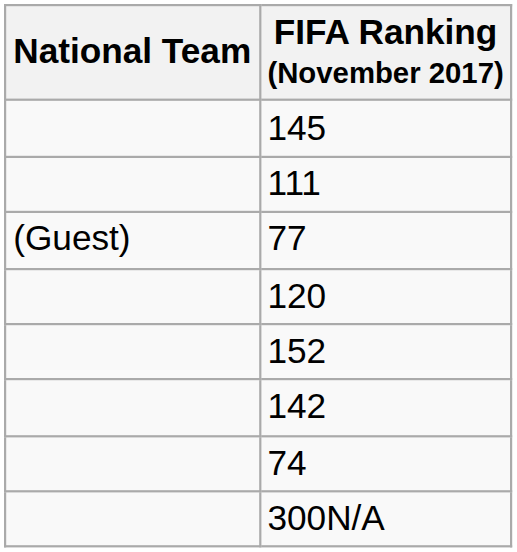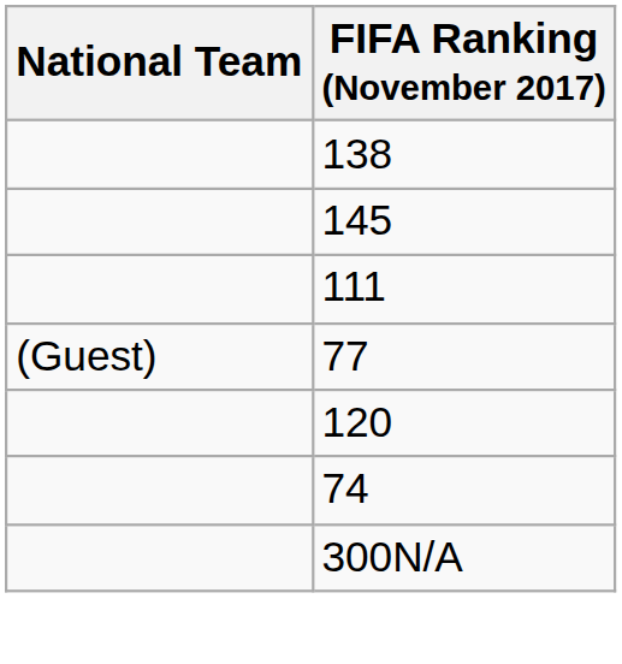 <table class="wikitable sortable">
 <tr>
 <th>National Team</th>
 <th>FIFA Ranking<br><small>(November 2017)</small></th>
+</tr>
+<tr>
+<td></td>
+<td>138</td>
 </tr>
 <tr>
 <td></td>
 <td>145</td>
 </tr>
 <tr>
 <td></td>
 <td>111</td>
 </tr>
 <tr>
 <td> (Guest)</td>
 <td>77</td>
 </tr>
 <tr>
 <td></td>
 <td>120</td>
 </tr>
 <tr>
 <td></td>
-<td>152</td>
-</tr>
-<tr>
-<td></td>
-<td>142</td>
-</tr>
-<tr>
-<td></td>
 <td>74</td>
 </tr>
 <tr>
 <td></td>
 <td><span>300</span>N/A</td>
 </tr>
 </table>
